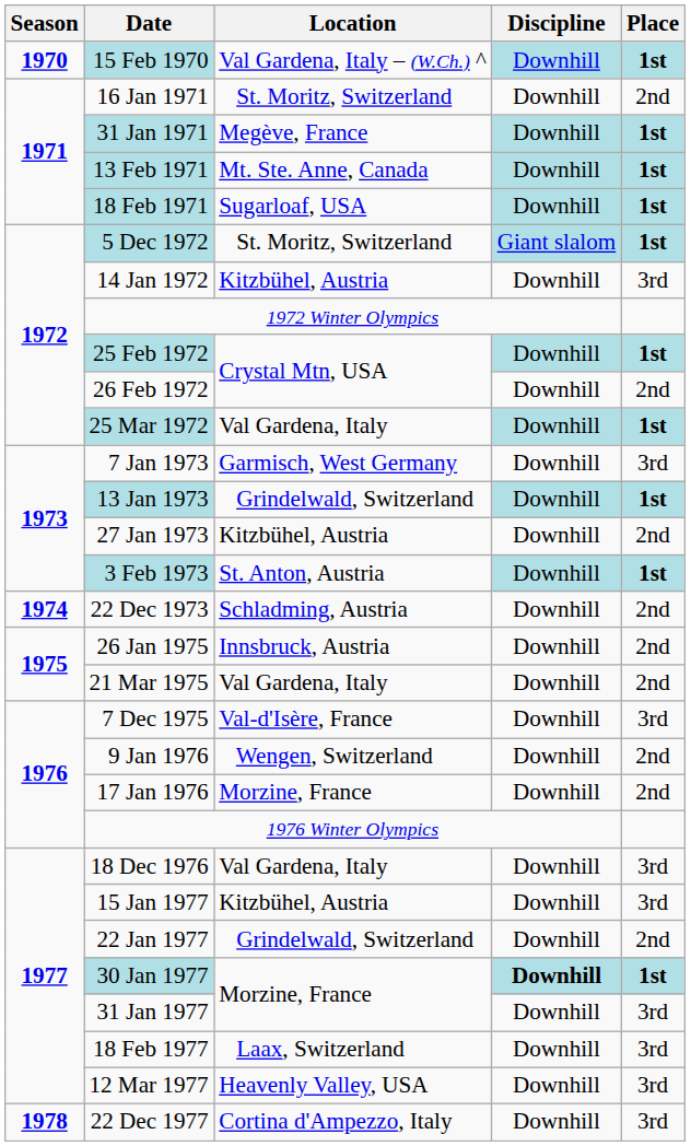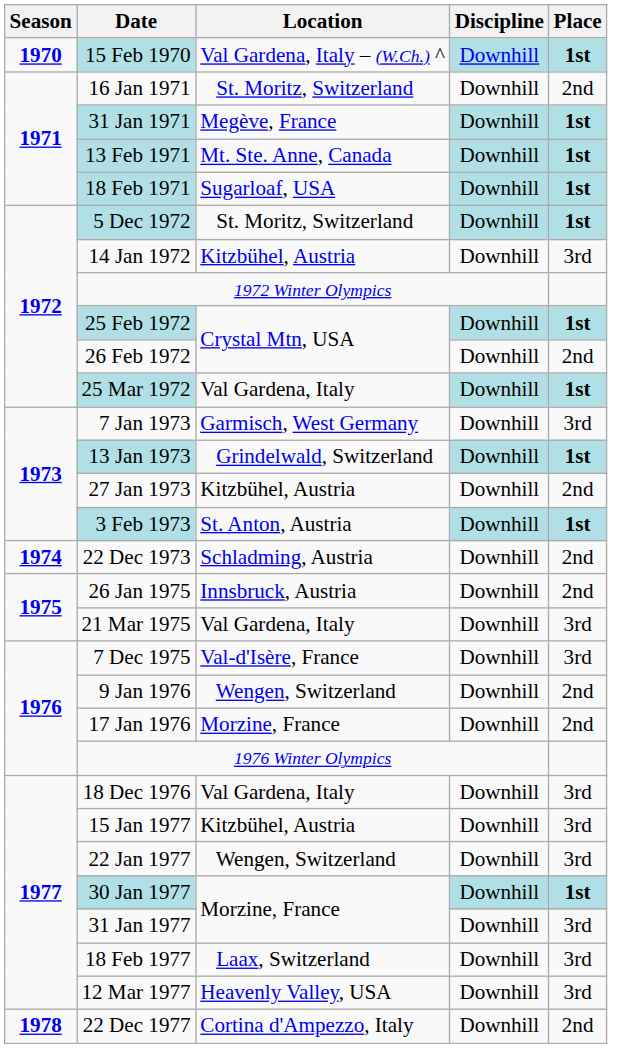 <table class="wikitable">
 <tr>
 <th>Season</th>
 <th>Date</th>
 <th>Location</th>
 <th>Discipline</th>
 <th>Place</th>
 </tr>
 <tr>
 <td rowspan=1 align=center><strong><a href='#'>1970</a></strong></td>
 <td bgcolor="#BOEOE6"  align=right>15 Feb 1970</td>
 <td> <a href='#'>Val Gardena</a>, <a href='#'>Italy</a> – <small><a href='#'><em>(W.Ch.)</em></a></small> ^</td>
 <td bgcolor="#BOEOE6" align=center><a href='#'>Downhill</a></td>
 <td bgcolor="#BOEOE6" align=center><strong>1st</strong></td>
 </tr>
 <tr>
 <td rowspan=4 align=center><strong><a href='#'>1971</a></strong></td>
 <td align=right>16 Jan 1971</td>
 <td>   <a href='#'>St. Moritz</a>, <a href='#'>Switzerland</a></td>
 <td align=center>Downhill</td>
 <td align=center>2nd</td>
 </tr>
 <tr>
 <td bgcolor="#BOEOE6" align=right>31 Jan 1971</td>
 <td> <a href='#'>Megève</a>, <a href='#'>France</a></td>
 <td bgcolor="#BOEOE6" align=center>Downhill</td>
 <td bgcolor="#BOEOE6" align=center><strong>1st</strong></td>
 </tr>
 <tr>
 <td align=right bgcolor="#BOEOE6">13 Feb 1971</td>
 <td> <a href='#'>Mt. Ste. Anne</a>, <a href='#'>Canada</a></td>
 <td bgcolor="#BOEOE6" align=center>Downhill</td>
 <td bgcolor="#BOEOE6" align=center><strong>1st</strong></td>
 </tr>
 <tr>
 <td bgcolor="#BOEOE6" align=right>18 Feb 1971</td>
 <td> <a href='#'>Sugarloaf</a>, <a href='#'>USA</a></td>
 <td bgcolor="#BOEOE6"  align=center>Downhill</td>
 <td bgcolor="#BOEOE6" align=center><strong>1st</strong></td>
 </tr>
 <tr>
 <td rowspan=6 align=center><strong><a href='#'>1972</a></strong></td>
 <td bgcolor="#BOEOE6" align=right>5 Dec 1972</td>
 <td>   St. Moritz, Switzerland</td>
-<td bgcolor="#BOEOE6" align=center><a href='#'>Giant slalom</a></td>
+<td bgcolor="#BOEOE6" align=center>Downhill</td>
 <td bgcolor="#BOEOE6" align=center><strong>1st</strong></td>
 </tr>
 <tr>
 <td align=right>14 Jan 1972</td>
 <td> <a href='#'>Kitzbühel</a>, <a href='#'>Austria</a></td>
 <td align=center>Downhill</td>
 <td align=center>3rd</td>
 </tr>
 <tr>
 <td colspan=3 align=center><small> <a href='#'><em>1972 Winter Olympics</em></a></small></td>
 </tr>
 <tr>
 <td bgcolor="#BOEOE6" align=right>25 Feb 1972</td>
 <td rowspan=2> <a href='#'>Crystal Mtn</a>, USA</td>
 <td bgcolor="#BOEOE6"  align=center>Downhill</td>
 <td bgcolor="#BOEOE6" align=center><strong>1st</strong></td>
 </tr>
 <tr>
 <td align=right>26 Feb 1972</td>
 <td align=center>Downhill</td>
 <td align=center>2nd</td>
 </tr>
 <tr>
 <td bgcolor="#BOEOE6" align=right>25 Mar 1972</td>
 <td> Val Gardena, Italy</td>
 <td bgcolor="#BOEOE6" align=center>Downhill</td>
 <td bgcolor="#BOEOE6" align=center><strong>1st</strong></td>
 </tr>
 <tr>
 <td rowspan=4 align=center><strong><a href='#'>1973</a></strong></td>
 <td align=right>7 Jan 1973</td>
 <td> <a href='#'>Garmisch</a>, <a href='#'>West Germany</a></td>
 <td align=center>Downhill</td>
 <td align=center>3rd</td>
 </tr>
 <tr>
 <td bgcolor="#BOEOE6"  align=right>13 Jan 1973</td>
 <td>   <a href='#'>Grindelwald</a>, Switzerland</td>
 <td bgcolor="#BOEOE6" align=center>Downhill</td>
 <td bgcolor="#BOEOE6" align=center><strong>1st</strong></td>
 </tr>
 <tr>
 <td align=right>27 Jan 1973</td>
 <td> Kitzbühel, Austria</td>
 <td align=center>Downhill</td>
 <td align=center>2nd</td>
 </tr>
 <tr>
 <td bgcolor="#BOEOE6" align=right>3 Feb 1973</td>
 <td> <a href='#'>St. Anton</a>, Austria</td>
 <td bgcolor="#BOEOE6"  align=center>Downhill</td>
 <td bgcolor="#BOEOE6" align=center><strong>1st</strong></td>
 </tr>
 <tr>
 <td rowspan=1 align=center><strong><a href='#'>1974</a></strong></td>
 <td align=right>22 Dec 1973</td>
 <td> <a href='#'>Schladming</a>, Austria</td>
 <td align=center>Downhill</td>
 <td align=center>2nd</td>
 </tr>
 <tr>
 <td rowspan=2 align=center><strong><a href='#'>1975</a></strong></td>
 <td align=right>26 Jan 1975</td>
 <td> <a href='#'>Innsbruck</a>, Austria</td>
 <td align=center>Downhill</td>
 <td align=center>2nd</td>
 </tr>
 <tr>
 <td align=right>21 Mar 1975</td>
 <td> Val Gardena, Italy</td>
 <td align=center>Downhill</td>
-<td align=center>2nd</td>
+<td align=center>3rd</td>
 </tr>
 <tr>
 <td rowspan=4 align=center><strong><a href='#'>1976</a></strong></td>
 <td align=right>7 Dec 1975</td>
 <td> <a href='#'>Val-d'Isère</a>, France</td>
 <td align=center>Downhill</td>
 <td align=center>3rd</td>
 </tr>
 <tr>
 <td align=right>9 Jan 1976</td>
 <td>   <a href='#'>Wengen</a>, Switzerland</td>
 <td align=center>Downhill</td>
 <td align=center>2nd</td>
 </tr>
 <tr>
 <td align=right>17 Jan 1976</td>
 <td> <a href='#'>Morzine</a>, France</td>
 <td align=center>Downhill</td>
 <td align=center>2nd</td>
 </tr>
 <tr>
 <td colspan=3 align=center><small> <a href='#'><em>1976 Winter Olympics</em></a></small></td>
 </tr>
 <tr>
 <td rowspan=7 align=center><strong><a href='#'>1977</a></strong></td>
 <td align=right>18 Dec 1976</td>
 <td> Val Gardena, Italy</td>
 <td align=center>Downhill</td>
 <td align=center>3rd</td>
 </tr>
 <tr>
 <td align=right>15 Jan 1977</td>
 <td> Kitzbühel, Austria</td>
 <td align=center>Downhill</td>
 <td align=center>3rd</td>
 </tr>
 <tr>
 <td align=right>22 Jan 1977</td>
-<td>   <a href='#'>Grindelwald</a>, Switzerland</td>
+<td>   Wengen, Switzerland</td>
 <td align=center>Downhill</td>
-<td align=center>2nd</td>
+<td align=center>3rd</td>
 </tr>
 <tr>
 <td bgcolor="#BOEOE6" align=right>30 Jan 1977</td>
 <td rowspan=2> Morzine, France</td>
-<td bgcolor="#BOEOE6"  align=center><strong>Downhill</strong></td>
+<td bgcolor="#BOEOE6"  align=center>Downhill</td>
 <td bgcolor="#BOEOE6" align=center><strong>1st</strong></td>
 </tr>
 <tr>
 <td align=right>31 Jan 1977</td>
 <td align=center>Downhill</td>
 <td align=center>3rd</td>
 </tr>
 <tr>
 <td align=right>18 Feb 1977</td>
 <td>   <a href='#'>Laax</a>, Switzerland</td>
 <td align=center>Downhill</td>
 <td align=center>3rd</td>
 </tr>
 <tr>
 <td align=right>12 Mar 1977</td>
 <td> <a href='#'>Heavenly Valley</a>, USA</td>
 <td align=center>Downhill</td>
 <td align=center>3rd</td>
 </tr>
 <tr>
 <td rowspan=1 align=center><strong><a href='#'>1978</a></strong></td>
 <td align=right>22 Dec 1977</td>
 <td> <a href='#'>Cortina d'Ampezzo</a>, Italy</td>
 <td align=center>Downhill</td>
-<td align=center>3rd</td>
+<td align=center>2nd</td>
 </tr>
 </table>
